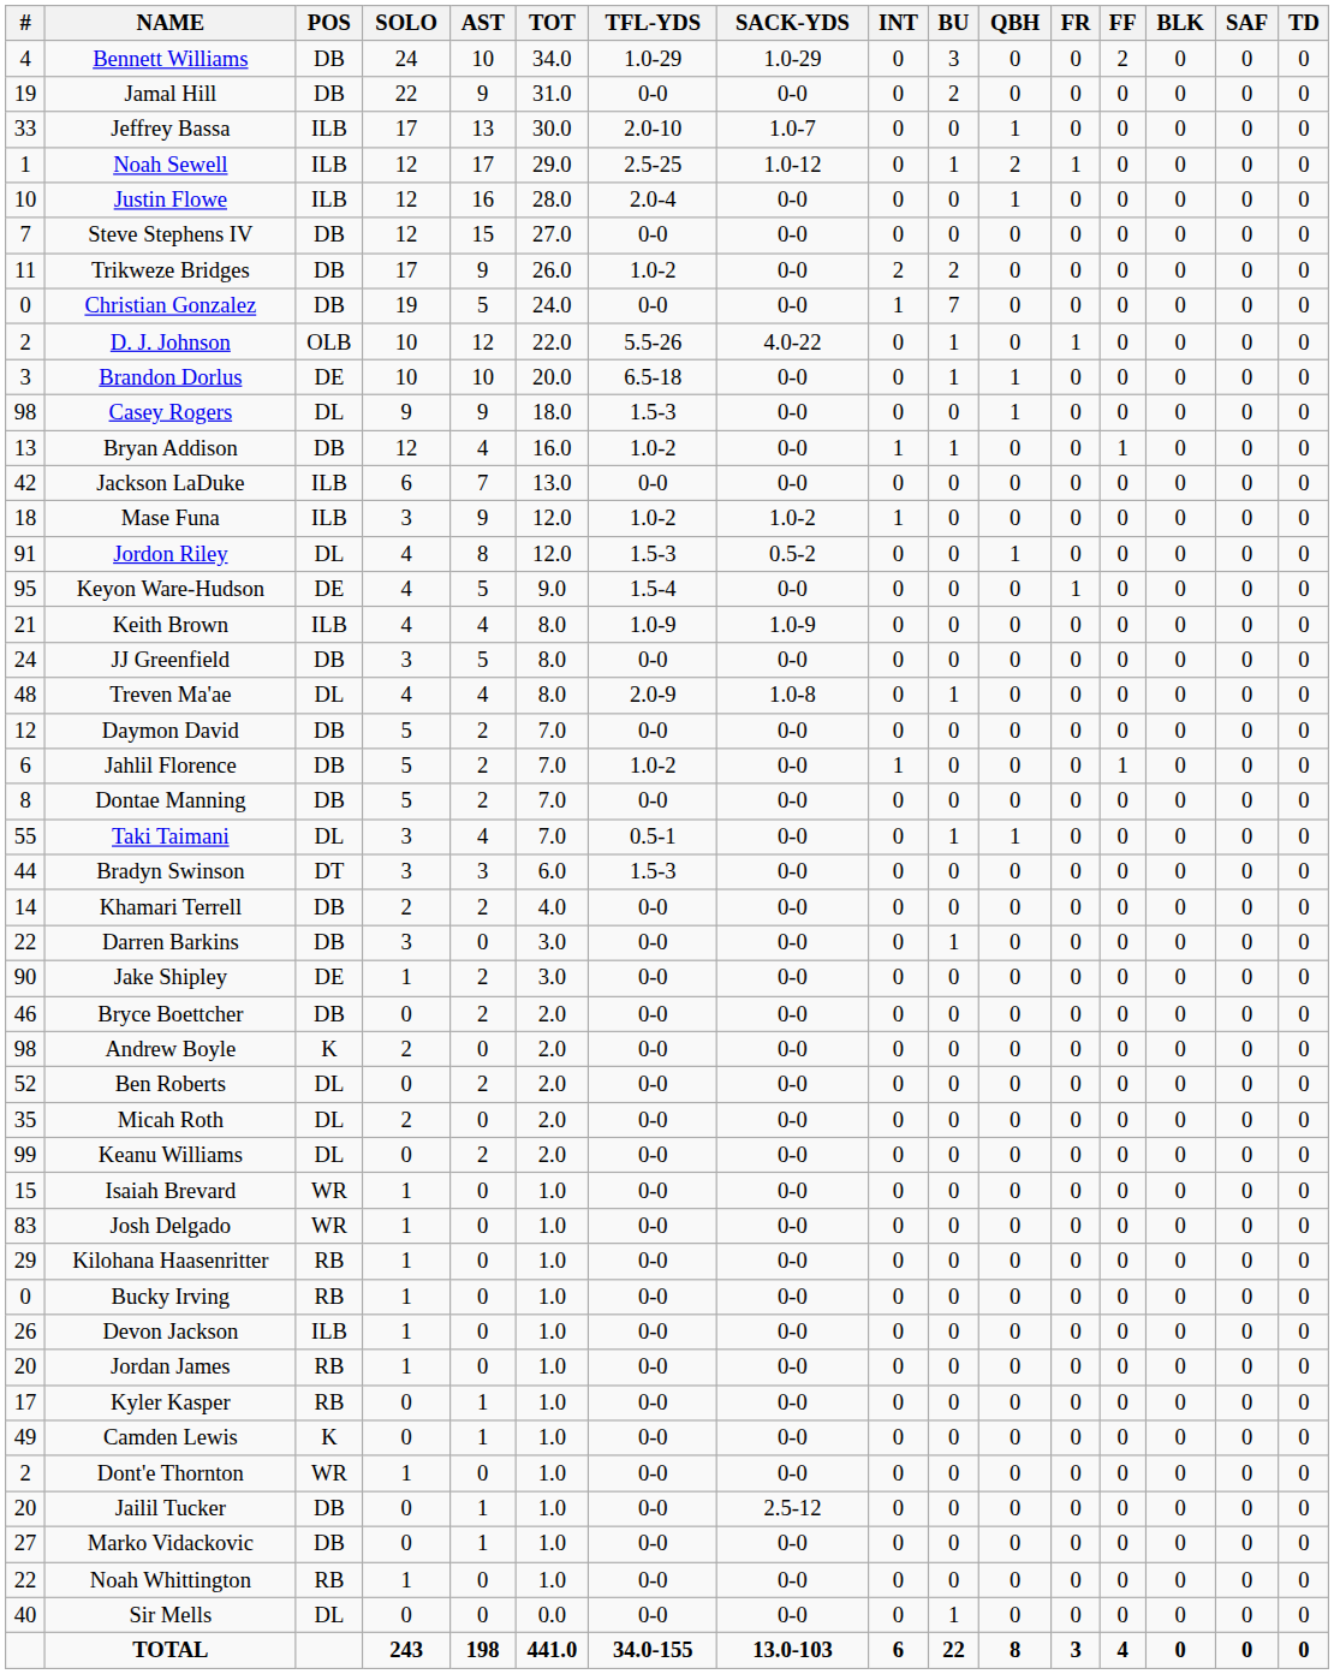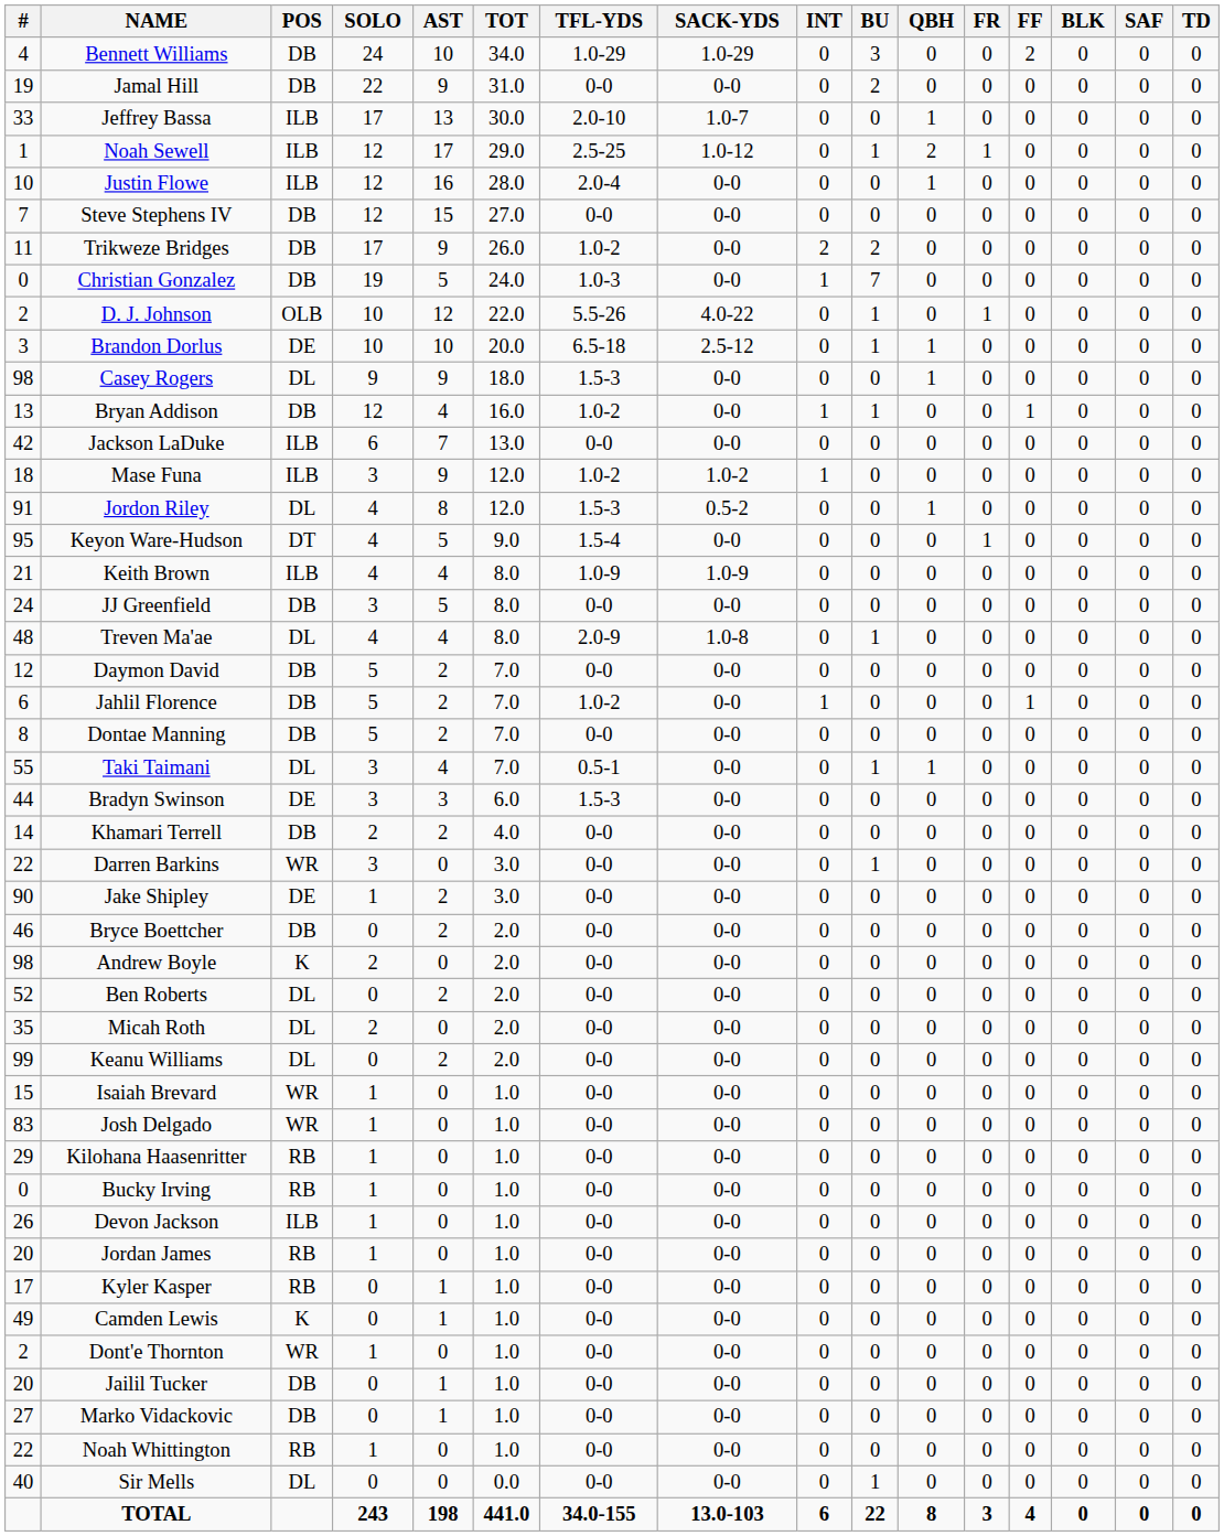 <table style="width:60%; text-align:center;" class="wikitable sortable mw-collapsible mw-collapsed nowrap">
 <tr>
 <th>#</th>
 <th>NAME</th>
 <th>POS</th>
 <th>SOLO</th>
 <th>AST</th>
 <th>TOT</th>
 <th>TFL-YDS</th>
 <th>SACK-YDS</th>
 <th>INT</th>
 <th>BU</th>
 <th>QBH</th>
 <th>FR</th>
 <th>FF</th>
 <th>BLK</th>
 <th>SAF</th>
 <th>TD</th>
 </tr>
 <tr>
 <td>4</td>
 <td><a href='#'>Bennett Williams</a></td>
 <td>DB</td>
 <td>24</td>
 <td>10</td>
 <td>34.0</td>
 <td>1.0-29</td>
 <td>1.0-29</td>
 <td>0</td>
 <td>3</td>
 <td>0</td>
 <td>0</td>
 <td>2</td>
 <td>0</td>
 <td>0</td>
 <td>0</td>
 </tr>
 <tr>
 <td>19</td>
 <td>Jamal Hill</td>
 <td>DB</td>
 <td>22</td>
 <td>9</td>
 <td>31.0</td>
 <td>0-0</td>
 <td>0-0</td>
 <td>0</td>
 <td>2</td>
 <td>0</td>
 <td>0</td>
 <td>0</td>
 <td>0</td>
 <td>0</td>
 <td>0</td>
 </tr>
 <tr>
 <td>33</td>
 <td>Jeffrey Bassa</td>
 <td>ILB</td>
 <td>17</td>
 <td>13</td>
 <td>30.0</td>
 <td>2.0-10</td>
 <td>1.0-7</td>
 <td>0</td>
 <td>0</td>
 <td>1</td>
 <td>0</td>
 <td>0</td>
 <td>0</td>
 <td>0</td>
 <td>0</td>
 </tr>
 <tr>
 <td>1</td>
 <td><a href='#'>Noah Sewell</a></td>
 <td>ILB</td>
 <td>12</td>
 <td>17</td>
 <td>29.0</td>
 <td>2.5-25</td>
 <td>1.0-12</td>
 <td>0</td>
 <td>1</td>
 <td>2</td>
 <td>1</td>
 <td>0</td>
 <td>0</td>
 <td>0</td>
 <td>0</td>
 </tr>
 <tr>
 <td>10</td>
 <td><a href='#'>Justin Flowe</a></td>
 <td>ILB</td>
 <td>12</td>
 <td>16</td>
 <td>28.0</td>
 <td>2.0-4</td>
 <td>0-0</td>
 <td>0</td>
 <td>0</td>
 <td>1</td>
 <td>0</td>
 <td>0</td>
 <td>0</td>
 <td>0</td>
 <td>0</td>
 </tr>
 <tr>
 <td>7</td>
 <td>Steve Stephens IV</td>
 <td>DB</td>
 <td>12</td>
 <td>15</td>
 <td>27.0</td>
 <td>0-0</td>
 <td>0-0</td>
 <td>0</td>
 <td>0</td>
 <td>0</td>
 <td>0</td>
 <td>0</td>
 <td>0</td>
 <td>0</td>
 <td>0</td>
 </tr>
 <tr>
 <td>11</td>
 <td>Trikweze Bridges</td>
 <td>DB</td>
 <td>17</td>
 <td>9</td>
 <td>26.0</td>
 <td>1.0-2</td>
 <td>0-0</td>
 <td>2</td>
 <td>2</td>
 <td>0</td>
 <td>0</td>
 <td>0</td>
 <td>0</td>
 <td>0</td>
 <td>0</td>
 </tr>
 <tr>
 <td>0</td>
 <td><a href='#'>Christian Gonzalez</a></td>
 <td>DB</td>
 <td>19</td>
 <td>5</td>
 <td>24.0</td>
-<td>0-0</td>
+<td>1.0-3</td>
 <td>0-0</td>
 <td>1</td>
 <td>7</td>
 <td>0</td>
 <td>0</td>
 <td>0</td>
 <td>0</td>
 <td>0</td>
 <td>0</td>
 </tr>
 <tr>
 <td>2</td>
 <td><a href='#'>D. J. Johnson</a></td>
 <td>OLB</td>
 <td>10</td>
 <td>12</td>
 <td>22.0</td>
 <td>5.5-26</td>
 <td>4.0-22</td>
 <td>0</td>
 <td>1</td>
 <td>0</td>
 <td>1</td>
 <td>0</td>
 <td>0</td>
 <td>0</td>
 <td>0</td>
 </tr>
 <tr>
 <td>3</td>
 <td><a href='#'>Brandon Dorlus</a></td>
 <td>DE</td>
 <td>10</td>
 <td>10</td>
 <td>20.0</td>
 <td>6.5-18</td>
-<td>0-0</td>
+<td>2.5-12</td>
 <td>0</td>
 <td>1</td>
 <td>1</td>
 <td>0</td>
 <td>0</td>
 <td>0</td>
 <td>0</td>
 <td>0</td>
 </tr>
 <tr>
 <td>98</td>
 <td><a href='#'>Casey Rogers</a></td>
 <td>DL</td>
 <td>9</td>
 <td>9</td>
 <td>18.0</td>
 <td>1.5-3</td>
 <td>0-0</td>
 <td>0</td>
 <td>0</td>
 <td>1</td>
 <td>0</td>
 <td>0</td>
 <td>0</td>
 <td>0</td>
 <td>0</td>
 </tr>
 <tr>
 <td>13</td>
 <td>Bryan Addison</td>
 <td>DB</td>
 <td>12</td>
 <td>4</td>
 <td>16.0</td>
 <td>1.0-2</td>
 <td>0-0</td>
 <td>1</td>
 <td>1</td>
 <td>0</td>
 <td>0</td>
 <td>1</td>
 <td>0</td>
 <td>0</td>
 <td>0</td>
 </tr>
 <tr>
 <td>42</td>
 <td>Jackson LaDuke</td>
 <td>ILB</td>
 <td>6</td>
 <td>7</td>
 <td>13.0</td>
 <td>0-0</td>
 <td>0-0</td>
 <td>0</td>
 <td>0</td>
 <td>0</td>
 <td>0</td>
 <td>0</td>
 <td>0</td>
 <td>0</td>
 <td>0</td>
 </tr>
 <tr>
 <td>18</td>
 <td>Mase Funa</td>
 <td>ILB</td>
 <td>3</td>
 <td>9</td>
 <td>12.0</td>
 <td>1.0-2</td>
 <td>1.0-2</td>
 <td>1</td>
 <td>0</td>
 <td>0</td>
 <td>0</td>
 <td>0</td>
 <td>0</td>
 <td>0</td>
 <td>0</td>
 </tr>
 <tr>
 <td>91</td>
 <td><a href='#'>Jordon Riley</a></td>
 <td>DL</td>
 <td>4</td>
 <td>8</td>
 <td>12.0</td>
 <td>1.5-3</td>
 <td>0.5-2</td>
 <td>0</td>
 <td>0</td>
 <td>1</td>
 <td>0</td>
 <td>0</td>
 <td>0</td>
 <td>0</td>
 <td>0</td>
 </tr>
 <tr>
 <td>95</td>
 <td>Keyon Ware-Hudson</td>
-<td>DE</td>
+<td>DT</td>
 <td>4</td>
 <td>5</td>
 <td>9.0</td>
 <td>1.5-4</td>
 <td>0-0</td>
 <td>0</td>
 <td>0</td>
 <td>0</td>
 <td>1</td>
 <td>0</td>
 <td>0</td>
 <td>0</td>
 <td>0</td>
 </tr>
 <tr>
 <td>21</td>
 <td>Keith Brown</td>
 <td>ILB</td>
 <td>4</td>
 <td>4</td>
 <td>8.0</td>
 <td>1.0-9</td>
 <td>1.0-9</td>
 <td>0</td>
 <td>0</td>
 <td>0</td>
 <td>0</td>
 <td>0</td>
 <td>0</td>
 <td>0</td>
 <td>0</td>
 </tr>
 <tr>
 <td>24</td>
 <td>JJ Greenfield</td>
 <td>DB</td>
 <td>3</td>
 <td>5</td>
 <td>8.0</td>
 <td>0-0</td>
 <td>0-0</td>
 <td>0</td>
 <td>0</td>
 <td>0</td>
 <td>0</td>
 <td>0</td>
 <td>0</td>
 <td>0</td>
 <td>0</td>
 </tr>
 <tr>
 <td>48</td>
 <td>Treven Ma'ae</td>
 <td>DL</td>
 <td>4</td>
 <td>4</td>
 <td>8.0</td>
 <td>2.0-9</td>
 <td>1.0-8</td>
 <td>0</td>
 <td>1</td>
 <td>0</td>
 <td>0</td>
 <td>0</td>
 <td>0</td>
 <td>0</td>
 <td>0</td>
 </tr>
 <tr>
 <td>12</td>
 <td>Daymon David</td>
 <td>DB</td>
 <td>5</td>
 <td>2</td>
 <td>7.0</td>
 <td>0-0</td>
 <td>0-0</td>
 <td>0</td>
 <td>0</td>
 <td>0</td>
 <td>0</td>
 <td>0</td>
 <td>0</td>
 <td>0</td>
 <td>0</td>
 </tr>
 <tr>
 <td>6</td>
 <td>Jahlil Florence</td>
 <td>DB</td>
 <td>5</td>
 <td>2</td>
 <td>7.0</td>
 <td>1.0-2</td>
 <td>0-0</td>
 <td>1</td>
 <td>0</td>
 <td>0</td>
 <td>0</td>
 <td>1</td>
 <td>0</td>
 <td>0</td>
 <td>0</td>
 </tr>
 <tr>
 <td>8</td>
 <td>Dontae Manning</td>
 <td>DB</td>
 <td>5</td>
 <td>2</td>
 <td>7.0</td>
 <td>0-0</td>
 <td>0-0</td>
 <td>0</td>
 <td>0</td>
 <td>0</td>
 <td>0</td>
 <td>0</td>
 <td>0</td>
 <td>0</td>
 <td>0</td>
 </tr>
 <tr>
 <td>55</td>
 <td><a href='#'>Taki Taimani</a></td>
 <td>DL</td>
 <td>3</td>
 <td>4</td>
 <td>7.0</td>
 <td>0.5-1</td>
 <td>0-0</td>
 <td>0</td>
 <td>1</td>
 <td>1</td>
 <td>0</td>
 <td>0</td>
 <td>0</td>
 <td>0</td>
 <td>0</td>
 </tr>
 <tr>
 <td>44</td>
 <td>Bradyn Swinson</td>
-<td>DT</td>
+<td>DE</td>
 <td>3</td>
 <td>3</td>
 <td>6.0</td>
 <td>1.5-3</td>
 <td>0-0</td>
 <td>0</td>
 <td>0</td>
 <td>0</td>
 <td>0</td>
 <td>0</td>
 <td>0</td>
 <td>0</td>
 <td>0</td>
 </tr>
 <tr>
 <td>14</td>
 <td>Khamari Terrell</td>
 <td>DB</td>
 <td>2</td>
 <td>2</td>
 <td>4.0</td>
 <td>0-0</td>
 <td>0-0</td>
 <td>0</td>
 <td>0</td>
 <td>0</td>
 <td>0</td>
 <td>0</td>
 <td>0</td>
 <td>0</td>
 <td>0</td>
 </tr>
 <tr>
 <td>22</td>
 <td>Darren Barkins</td>
-<td>DB</td>
+<td>WR</td>
 <td>3</td>
 <td>0</td>
 <td>3.0</td>
 <td>0-0</td>
 <td>0-0</td>
 <td>0</td>
 <td>1</td>
 <td>0</td>
 <td>0</td>
 <td>0</td>
 <td>0</td>
 <td>0</td>
 <td>0</td>
 </tr>
 <tr>
 <td>90</td>
 <td>Jake Shipley</td>
 <td>DE</td>
 <td>1</td>
 <td>2</td>
 <td>3.0</td>
 <td>0-0</td>
 <td>0-0</td>
 <td>0</td>
 <td>0</td>
 <td>0</td>
 <td>0</td>
 <td>0</td>
 <td>0</td>
 <td>0</td>
 <td>0</td>
 </tr>
 <tr>
 <td>46</td>
 <td>Bryce Boettcher</td>
 <td>DB</td>
 <td>0</td>
 <td>2</td>
 <td>2.0</td>
 <td>0-0</td>
 <td>0-0</td>
 <td>0</td>
 <td>0</td>
 <td>0</td>
 <td>0</td>
 <td>0</td>
 <td>0</td>
 <td>0</td>
 <td>0</td>
 </tr>
 <tr>
 <td>98</td>
 <td>Andrew Boyle</td>
 <td>K</td>
 <td>2</td>
 <td>0</td>
 <td>2.0</td>
 <td>0-0</td>
 <td>0-0</td>
 <td>0</td>
 <td>0</td>
 <td>0</td>
 <td>0</td>
 <td>0</td>
 <td>0</td>
 <td>0</td>
 <td>0</td>
 </tr>
 <tr>
 <td>52</td>
 <td>Ben Roberts</td>
 <td>DL</td>
 <td>0</td>
 <td>2</td>
 <td>2.0</td>
 <td>0-0</td>
 <td>0-0</td>
 <td>0</td>
 <td>0</td>
 <td>0</td>
 <td>0</td>
 <td>0</td>
 <td>0</td>
 <td>0</td>
 <td>0</td>
 </tr>
 <tr>
 <td>35</td>
 <td>Micah Roth</td>
 <td>DL</td>
 <td>2</td>
 <td>0</td>
 <td>2.0</td>
 <td>0-0</td>
 <td>0-0</td>
 <td>0</td>
 <td>0</td>
 <td>0</td>
 <td>0</td>
 <td>0</td>
 <td>0</td>
 <td>0</td>
 <td>0</td>
 </tr>
 <tr>
 <td>99</td>
 <td>Keanu Williams</td>
 <td>DL</td>
 <td>0</td>
 <td>2</td>
 <td>2.0</td>
 <td>0-0</td>
 <td>0-0</td>
 <td>0</td>
 <td>0</td>
 <td>0</td>
 <td>0</td>
 <td>0</td>
 <td>0</td>
 <td>0</td>
 <td>0</td>
 </tr>
 <tr>
 <td>15</td>
 <td>Isaiah Brevard</td>
 <td>WR</td>
 <td>1</td>
 <td>0</td>
 <td>1.0</td>
 <td>0-0</td>
 <td>0-0</td>
 <td>0</td>
 <td>0</td>
 <td>0</td>
 <td>0</td>
 <td>0</td>
 <td>0</td>
 <td>0</td>
 <td>0</td>
 </tr>
 <tr>
 <td>83</td>
 <td>Josh Delgado</td>
 <td>WR</td>
 <td>1</td>
 <td>0</td>
 <td>1.0</td>
 <td>0-0</td>
 <td>0-0</td>
 <td>0</td>
 <td>0</td>
 <td>0</td>
 <td>0</td>
 <td>0</td>
 <td>0</td>
 <td>0</td>
 <td>0</td>
 </tr>
 <tr>
 <td>29</td>
 <td>Kilohana Haasenritter</td>
 <td>RB</td>
 <td>1</td>
 <td>0</td>
 <td>1.0</td>
 <td>0-0</td>
 <td>0-0</td>
 <td>0</td>
 <td>0</td>
 <td>0</td>
 <td>0</td>
 <td>0</td>
 <td>0</td>
 <td>0</td>
 <td>0</td>
 </tr>
 <tr>
 <td>0</td>
 <td>Bucky Irving</td>
 <td>RB</td>
 <td>1</td>
 <td>0</td>
 <td>1.0</td>
 <td>0-0</td>
 <td>0-0</td>
 <td>0</td>
 <td>0</td>
 <td>0</td>
 <td>0</td>
 <td>0</td>
 <td>0</td>
 <td>0</td>
 <td>0</td>
 </tr>
 <tr>
 <td>26</td>
 <td>Devon Jackson</td>
 <td>ILB</td>
 <td>1</td>
 <td>0</td>
 <td>1.0</td>
 <td>0-0</td>
 <td>0-0</td>
 <td>0</td>
 <td>0</td>
 <td>0</td>
 <td>0</td>
 <td>0</td>
 <td>0</td>
 <td>0</td>
 <td>0</td>
 </tr>
 <tr>
 <td>20</td>
 <td>Jordan James</td>
 <td>RB</td>
 <td>1</td>
 <td>0</td>
 <td>1.0</td>
 <td>0-0</td>
 <td>0-0</td>
 <td>0</td>
 <td>0</td>
 <td>0</td>
 <td>0</td>
 <td>0</td>
 <td>0</td>
 <td>0</td>
 <td>0</td>
 </tr>
 <tr>
 <td>17</td>
 <td>Kyler Kasper</td>
 <td>RB</td>
 <td>0</td>
 <td>1</td>
 <td>1.0</td>
 <td>0-0</td>
 <td>0-0</td>
 <td>0</td>
 <td>0</td>
 <td>0</td>
 <td>0</td>
 <td>0</td>
 <td>0</td>
 <td>0</td>
 <td>0</td>
 </tr>
 <tr>
 <td>49</td>
 <td>Camden Lewis</td>
 <td>K</td>
 <td>0</td>
 <td>1</td>
 <td>1.0</td>
 <td>0-0</td>
 <td>0-0</td>
 <td>0</td>
 <td>0</td>
 <td>0</td>
 <td>0</td>
 <td>0</td>
 <td>0</td>
 <td>0</td>
 <td>0</td>
 </tr>
 <tr>
 <td>2</td>
 <td>Dont'e Thornton</td>
 <td>WR</td>
 <td>1</td>
 <td>0</td>
 <td>1.0</td>
 <td>0-0</td>
 <td>0-0</td>
 <td>0</td>
 <td>0</td>
 <td>0</td>
 <td>0</td>
 <td>0</td>
 <td>0</td>
 <td>0</td>
 <td>0</td>
 </tr>
 <tr>
 <td>20</td>
 <td>Jailil Tucker</td>
 <td>DB</td>
 <td>0</td>
 <td>1</td>
 <td>1.0</td>
 <td>0-0</td>
-<td>2.5-12</td>
+<td>0-0</td>
 <td>0</td>
 <td>0</td>
 <td>0</td>
 <td>0</td>
 <td>0</td>
 <td>0</td>
 <td>0</td>
 <td>0</td>
 </tr>
 <tr>
 <td>27</td>
 <td>Marko Vidackovic</td>
 <td>DB</td>
 <td>0</td>
 <td>1</td>
 <td>1.0</td>
 <td>0-0</td>
 <td>0-0</td>
 <td>0</td>
 <td>0</td>
 <td>0</td>
 <td>0</td>
 <td>0</td>
 <td>0</td>
 <td>0</td>
 <td>0</td>
 </tr>
 <tr>
 <td>22</td>
 <td>Noah Whittington</td>
 <td>RB</td>
 <td>1</td>
 <td>0</td>
 <td>1.0</td>
 <td>0-0</td>
 <td>0-0</td>
 <td>0</td>
 <td>0</td>
 <td>0</td>
 <td>0</td>
 <td>0</td>
 <td>0</td>
 <td>0</td>
 <td>0</td>
 </tr>
 <tr>
 <td>40</td>
 <td>Sir Mells</td>
 <td>DL</td>
 <td>0</td>
 <td>0</td>
 <td>0.0</td>
 <td>0-0</td>
 <td>0-0</td>
 <td>0</td>
 <td>1</td>
 <td>0</td>
 <td>0</td>
 <td>0</td>
 <td>0</td>
 <td>0</td>
 <td>0</td>
 </tr>
 <tr class="sortbottom">
 <td></td>
 <td><strong>TOTAL</strong></td>
 <td></td>
 <td><strong>243</strong></td>
 <td><strong>198</strong></td>
 <td><strong>441.0</strong></td>
 <td><strong>34.0-155</strong></td>
 <td><strong>13.0-103</strong></td>
 <td><strong>6</strong></td>
 <td><strong>22</strong></td>
 <td><strong>8</strong></td>
 <td><strong>3</strong></td>
 <td><strong>4</strong></td>
 <td><strong>0</strong></td>
 <td><strong>0</strong></td>
 <td><strong>0</strong></td>
 </tr>
 </table>
